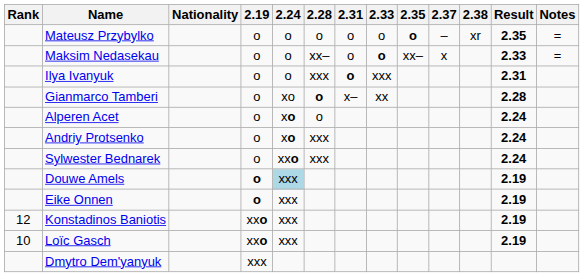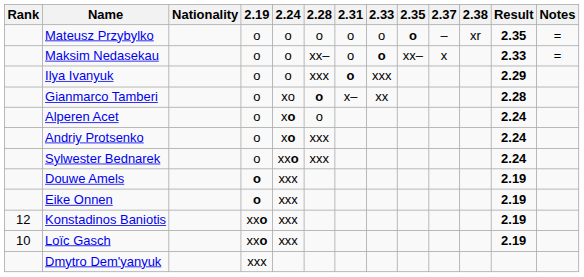 <table class="wikitable sortable" style="text-align:center">
 <tr>
 <th>Rank</th>
 <th>Name</th>
 <th>Nationality</th>
 <th>2.19</th>
 <th>2.24</th>
 <th>2.28</th>
 <th>2.31</th>
 <th>2.33</th>
 <th>2.35</th>
 <th>2.37</th>
 <th>2.38</th>
 <th>Result</th>
 <th>Notes</th>
 </tr>
 <tr>
 <td></td>
 <td align=left><a href='#'>Mateusz Przybylko</a></td>
 <td align=left></td>
 <td>o</td>
 <td>o</td>
 <td>o</td>
 <td>o</td>
 <td>o</td>
 <td><strong>o</strong></td>
 <td>–</td>
 <td>xr</td>
 <td><strong>2.35</strong></td>
 <td>=</td>
 </tr>
 <tr>
 <td></td>
 <td align=left><a href='#'>Maksim Nedasekau</a></td>
 <td align=left></td>
 <td>o</td>
 <td>o</td>
 <td>xx–</td>
 <td>o</td>
 <td><strong>o</strong></td>
 <td>xx–</td>
 <td>x</td>
 <td></td>
 <td><strong>2.33</strong></td>
 <td>=</td>
 </tr>
 <tr>
 <td></td>
 <td align=left><a href='#'>Ilya Ivanyuk</a></td>
 <td align=left></td>
 <td>o</td>
 <td>o</td>
 <td>xxx</td>
 <td><strong>o</strong></td>
 <td>xxx</td>
 <td></td>
 <td></td>
 <td></td>
-<td><strong>2.31</strong></td>
+<td><strong>2.29</strong></td>
 <td></td>
 </tr>
 <tr>
 <td></td>
 <td align=left><a href='#'>Gianmarco Tamberi</a></td>
 <td align=left></td>
 <td>o</td>
 <td>xo</td>
 <td><strong>o</strong></td>
 <td>x–</td>
 <td>xx</td>
 <td></td>
 <td></td>
 <td></td>
 <td><strong>2.28</strong></td>
 <td></td>
 </tr>
 <tr>
 <td></td>
 <td align=left><a href='#'>Alperen Acet</a></td>
 <td align=left></td>
 <td>o</td>
 <td>x<strong>o</strong></td>
 <td>o</td>
 <td></td>
 <td></td>
 <td></td>
 <td></td>
 <td></td>
 <td><strong>2.24</strong></td>
 <td></td>
 </tr>
 <tr>
 <td></td>
 <td align=left><a href='#'>Andriy Protsenko</a></td>
 <td align=left></td>
 <td>o</td>
 <td>x<strong>o</strong></td>
 <td>xxx</td>
 <td></td>
 <td></td>
 <td></td>
 <td></td>
 <td></td>
 <td><strong>2.24</strong></td>
 <td></td>
 </tr>
 <tr>
 <td></td>
 <td align=left><a href='#'>Sylwester Bednarek</a></td>
 <td align=left></td>
 <td>o</td>
 <td>xx<strong>o</strong></td>
 <td>xxx</td>
 <td></td>
 <td></td>
 <td></td>
 <td></td>
 <td></td>
 <td><strong>2.24</strong></td>
 <td></td>
 </tr>
 <tr>
 <td></td>
 <td align=left><a href='#'>Douwe Amels</a></td>
 <td align=left></td>
 <td><strong>o</strong></td>
-<td style="background: lightblue;">xxx</td>
+<td>xxx</td>
 <td></td>
 <td></td>
 <td></td>
 <td></td>
 <td></td>
 <td></td>
 <td><strong>2.19</strong></td>
 <td></td>
 </tr>
 <tr>
 <td></td>
 <td align=left><a href='#'>Eike Onnen</a></td>
 <td align=left></td>
 <td><strong>o</strong></td>
 <td>xxx</td>
 <td></td>
 <td></td>
 <td></td>
 <td></td>
 <td></td>
 <td></td>
 <td><strong>2.19</strong></td>
 <td></td>
 </tr>
 <tr>
 <td>12</td>
 <td align=left><a href='#'>Konstadinos Baniotis</a></td>
 <td align=left></td>
 <td>xx<strong>o</strong></td>
 <td>xxx</td>
 <td></td>
 <td></td>
 <td></td>
 <td></td>
 <td></td>
 <td></td>
 <td><strong>2.19</strong></td>
 <td></td>
 </tr>
 <tr>
 <td>10</td>
 <td align=left><a href='#'>Loïc Gasch</a></td>
 <td align=left></td>
 <td>xx<strong>o</strong></td>
 <td>xxx</td>
 <td></td>
 <td></td>
 <td></td>
 <td></td>
 <td></td>
 <td></td>
 <td><strong>2.19</strong></td>
 <td></td>
 </tr>
 <tr>
 <td></td>
 <td align=left><a href='#'>Dmytro Dem'yanyuk</a></td>
 <td align=left></td>
 <td>xxx</td>
 <td></td>
 <td></td>
 <td></td>
 <td></td>
 <td></td>
 <td></td>
 <td></td>
 <td><strong></strong></td>
 <td></td>
 </tr>
 </table>
